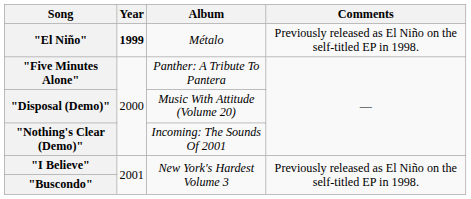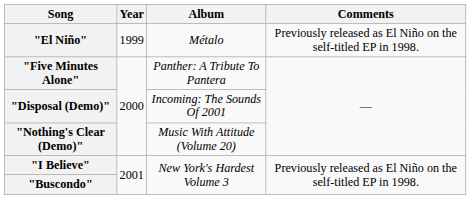 <table class="wikitable plainrowheaders" style="text-align:center;">
 <tr>
 <th>Song</th>
 <th>Year</th>
 <th>Album</th>
 <th>Comments</th>
 </tr>
 <tr>
 <th scope="row">"El Niño"</th>
-<td><strong>1999</strong></td>
+<td>1999</td>
 <td><em>Métalo</em></td>
 <td>Previously released as El Niño on the self-titled EP in 1998.</td>
 </tr>
 <tr>
 <th scope="row">"Five Minutes Alone"</th>
 <td rowspan="3">2000</td>
 <td><em>Panther: A Tribute To Pantera</em></td>
 <td rowspan="3">—</td>
 </tr>
 <tr>
 <th scope="row">"Disposal (Demo)"</th>
-<td><em>Music With Attitude (Volume 20)</em></td>
+<td><em>Incoming: The Sounds Of 2001</em></td>
 </tr>
 <tr>
 <th scope="row">"Nothing's Clear (Demo)"</th>
-<td><em>Incoming: The Sounds Of 2001</em></td>
+<td><em>Music With Attitude (Volume 20)</em></td>
 </tr>
 <tr>
 <th scope="row">"I Believe"</th>
 <td rowspan="2">2001</td>
 <td rowspan="2"><em>New York's Hardest Volume 3</em></td>
 <td rowspan="2">Previously released as El Niño on the self-titled EP in 1998.</td>
 </tr>
 <tr>
 <th scope="row">"Buscondo"</th>
 </tr>
 </table>
